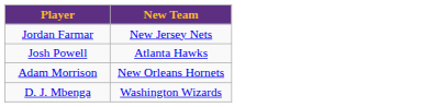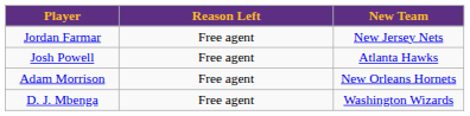 <table class="wikitable sortable sortable">
 <tr>
 <th style="background:#5c2f83; color:#fcb926; width:130px;">Player</th>
+<th style="background:#5c2f83; color:#fcb926; width:250px;">Reason Left</th>
 <th style="background:#5c2f83; color:#fcb926; width:150px;">New Team</th>
 </tr>
 <tr style="text-align: center">
 <td><a href='#'>Jordan Farmar</a></td>
+<td>Free agent</td>
 <td><a href='#'>New Jersey Nets</a></td>
 </tr>
 <tr style="text-align: center">
 <td><a href='#'>Josh Powell</a></td>
+<td>Free agent</td>
 <td><a href='#'>Atlanta Hawks</a></td>
 </tr>
 <tr style="text-align: center">
 <td><a href='#'>Adam Morrison</a></td>
+<td>Free agent</td>
 <td><a href='#'>New Orleans Hornets</a></td>
 </tr>
 <tr style="text-align: center">
 <td><a href='#'>D. J. Mbenga</a></td>
+<td>Free agent</td>
 <td><a href='#'>Washington Wizards</a></td>
 </tr>
 </table>
